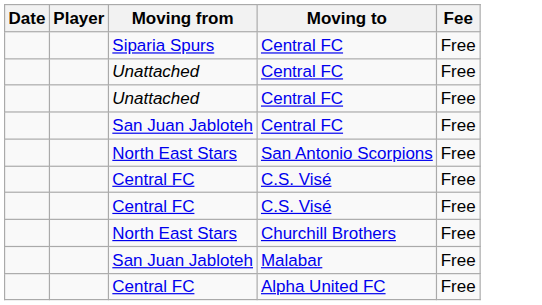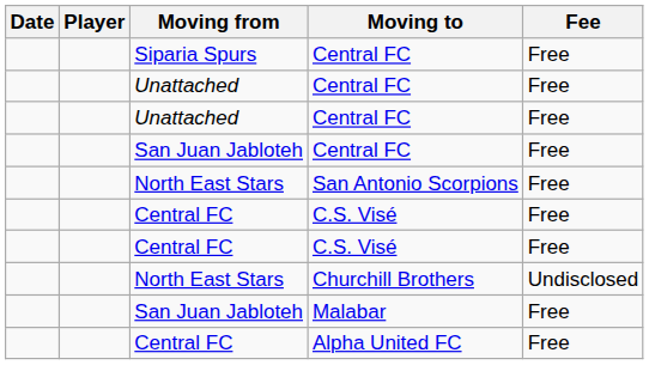 <table class="wikitable sortable" style="font-size:90%;">
 <tr>
 <th>Date</th>
 <th>Player</th>
 <th>Moving from</th>
 <th>Moving to</th>
 <th>Fee</th>
 </tr>
 <tr>
 <td><strong></strong></td>
 <td></td>
 <td><a href='#'>Siparia Spurs</a></td>
 <td><a href='#'>Central FC</a></td>
 <td>Free</td>
 </tr>
 <tr>
 <td><strong></strong></td>
 <td></td>
 <td><em>Unattached</em></td>
 <td><a href='#'>Central FC</a></td>
 <td>Free</td>
 </tr>
 <tr>
 <td><strong></strong></td>
 <td></td>
 <td><em>Unattached</em></td>
 <td><a href='#'>Central FC</a></td>
 <td>Free</td>
 </tr>
 <tr>
 <td><strong></strong></td>
 <td></td>
 <td><a href='#'>San Juan Jabloteh</a></td>
 <td><a href='#'>Central FC</a></td>
 <td>Free</td>
 </tr>
 <tr>
 <td><strong></strong></td>
 <td></td>
 <td><a href='#'>North East Stars</a></td>
 <td> <a href='#'>San Antonio Scorpions</a></td>
 <td>Free</td>
 </tr>
 <tr>
 <td><strong></strong></td>
 <td></td>
 <td><a href='#'>Central FC</a></td>
 <td> <a href='#'>C.S. Visé</a></td>
 <td>Free</td>
 </tr>
 <tr>
 <td><strong></strong></td>
 <td></td>
 <td><a href='#'>Central FC</a></td>
 <td> <a href='#'>C.S. Visé</a></td>
 <td>Free</td>
 </tr>
 <tr>
 <td><strong></strong></td>
 <td></td>
 <td><a href='#'>North East Stars</a></td>
 <td> <a href='#'>Churchill Brothers</a></td>
-<td>Free</td>
+<td>Undisclosed</td>
 </tr>
 <tr>
 <td><strong></strong></td>
 <td></td>
 <td><a href='#'>San Juan Jabloteh</a></td>
 <td><a href='#'>Malabar</a></td>
 <td>Free</td>
 </tr>
 <tr>
 <td><strong></strong></td>
 <td></td>
 <td><a href='#'>Central FC</a></td>
 <td> <a href='#'>Alpha United FC</a></td>
 <td>Free</td>
 </tr>
 </table>
